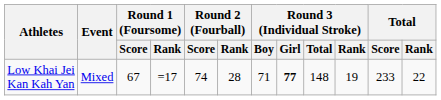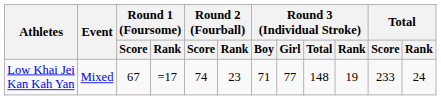 <table class="wikitable" style="font-size:90%">
 <tr>
 <th rowspan="2">Athletes</th>
 <th rowspan="2">Event</th>
 <th colspan="2">Round 1<br>(Foursome)</th>
 <th colspan="2">Round 2<br>(Fourball)</th>
 <th colspan="4">Round 3<br>(Individual Stroke)</th>
 <th colspan="2">Total</th>
 </tr>
 <tr style="font-size:95%">
 <th>Score</th>
 <th>Rank</th>
 <th>Score</th>
 <th>Rank</th>
 <th>Boy</th>
 <th>Girl</th>
 <th>Total</th>
 <th>Rank</th>
 <th>Score</th>
 <th>Rank</th>
 </tr>
 <tr align=center>
 <td align=left><a href='#'>Low Khai Jei</a><br><a href='#'>Kan Kah Yan</a></td>
 <td align=left><a href='#'>Mixed</a></td>
 <td>67</td>
 <td>=17</td>
 <td>74</td>
-<td>28</td>
+<td>23</td>
 <td>71</td>
-<td><strong>77</strong></td>
+<td>77</td>
 <td>148</td>
 <td>19</td>
 <td>233</td>
-<td>22</td>
+<td>24</td>
 </tr>
 </table>
